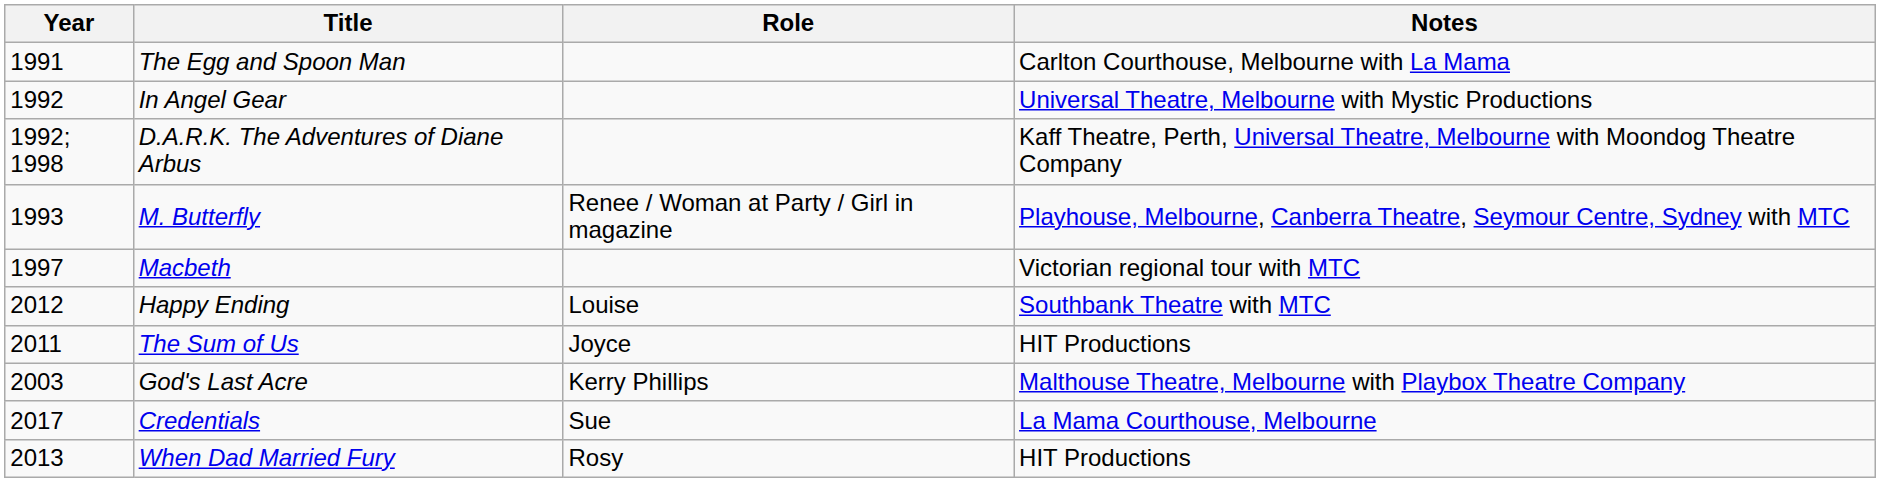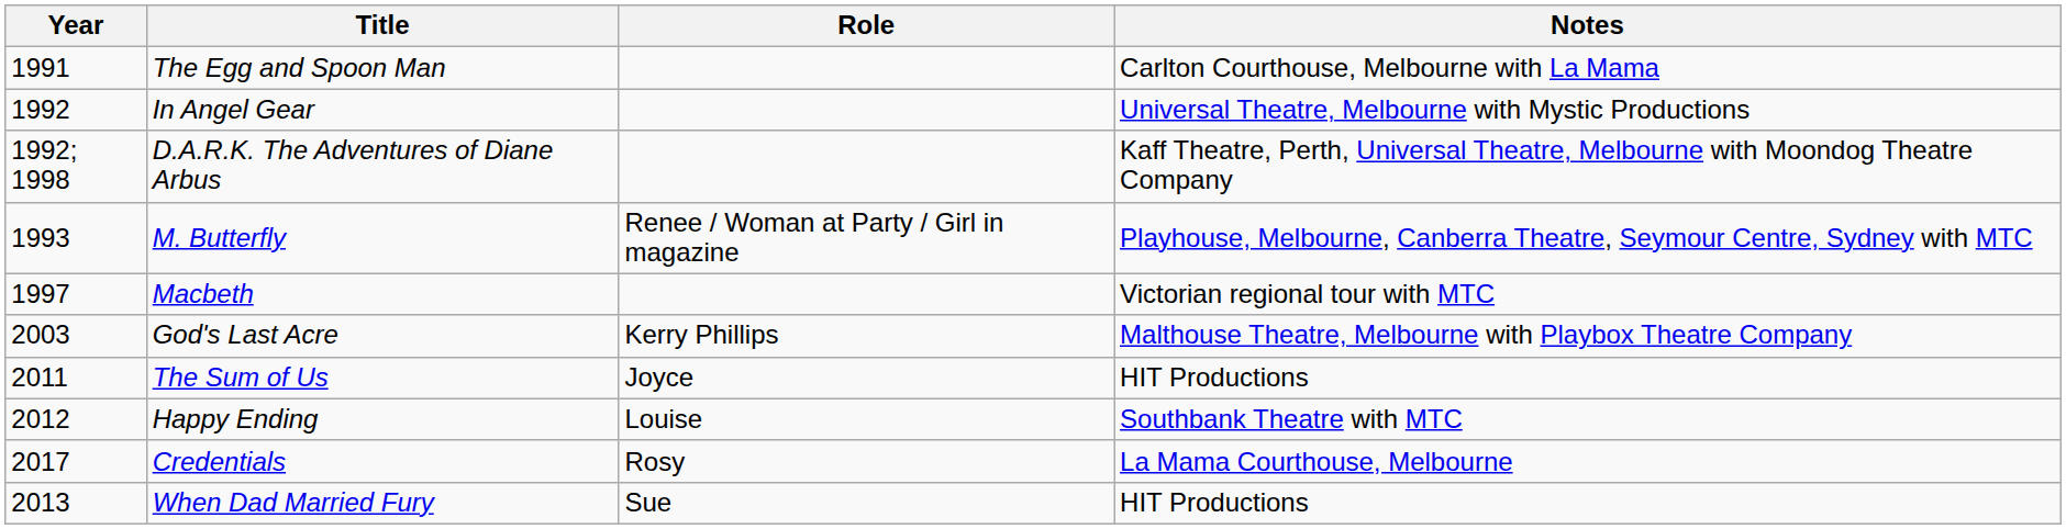 <table class="wikitable">
 <tr>
 <th>Year</th>
 <th>Title</th>
 <th>Role</th>
 <th>Notes</th>
 </tr>
 <tr>
 <td>1991</td>
 <td><em>The Egg and Spoon Man</em></td>
 <td></td>
 <td>Carlton Courthouse, Melbourne with <a href='#'>La Mama</a></td>
 </tr>
 <tr>
 <td>1992</td>
 <td><em>In Angel Gear</em></td>
 <td></td>
 <td><a href='#'>Universal Theatre, Melbourne</a> with Mystic Productions</td>
 </tr>
 <tr>
 <td>1992; 1998</td>
 <td><em>D.A.R.K. The Adventures of Diane Arbus</em></td>
 <td></td>
 <td>Kaff Theatre, Perth, <a href='#'>Universal Theatre, Melbourne</a> with Moondog Theatre Company</td>
 </tr>
 <tr>
 <td>1993</td>
 <td><em><a href='#'>M. Butterfly</a></em></td>
 <td>Renee / Woman at Party / Girl in magazine</td>
 <td><a href='#'>Playhouse, Melbourne</a>, <a href='#'>Canberra Theatre</a>, <a href='#'>Seymour Centre, Sydney</a> with <a href='#'>MTC</a></td>
 </tr>
 <tr>
 <td>1997</td>
 <td><em><a href='#'>Macbeth</a></em></td>
 <td></td>
 <td>Victorian regional tour with <a href='#'>MTC</a></td>
 </tr>
 <tr>
-<td>2012</td>
-<td><em>Happy Ending</em></td>
-<td>Louise</td>
-<td><a href='#'>Southbank Theatre</a> with <a href='#'>MTC</a></td>
+<td>2003</td>
+<td><em>God's Last Acre</em></td>
+<td>Kerry Phillips</td>
+<td><a href='#'>Malthouse Theatre, Melbourne</a> with <a href='#'>Playbox Theatre Company</a></td>
 </tr>
 <tr>
 <td>2011</td>
 <td><em><a href='#'>The Sum of Us</a></em></td>
 <td>Joyce</td>
 <td>HIT Productions</td>
 </tr>
 <tr>
-<td>2003</td>
-<td><em>God's Last Acre</em></td>
-<td>Kerry Phillips</td>
-<td><a href='#'>Malthouse Theatre, Melbourne</a> with <a href='#'>Playbox Theatre Company</a></td>
+<td>2012</td>
+<td><em>Happy Ending</em></td>
+<td>Louise</td>
+<td><a href='#'>Southbank Theatre</a> with <a href='#'>MTC</a></td>
 </tr>
 <tr>
 <td>2017</td>
 <td><em><a href='#'>Credentials</a></em></td>
-<td>Sue</td>
+<td>Rosy</td>
 <td><a href='#'>La Mama Courthouse, Melbourne</a></td>
 </tr>
 <tr>
 <td>2013</td>
 <td><em><a href='#'>When Dad Married Fury</a></em></td>
-<td>Rosy</td>
+<td>Sue</td>
 <td>HIT Productions</td>
 </tr>
 </table>
